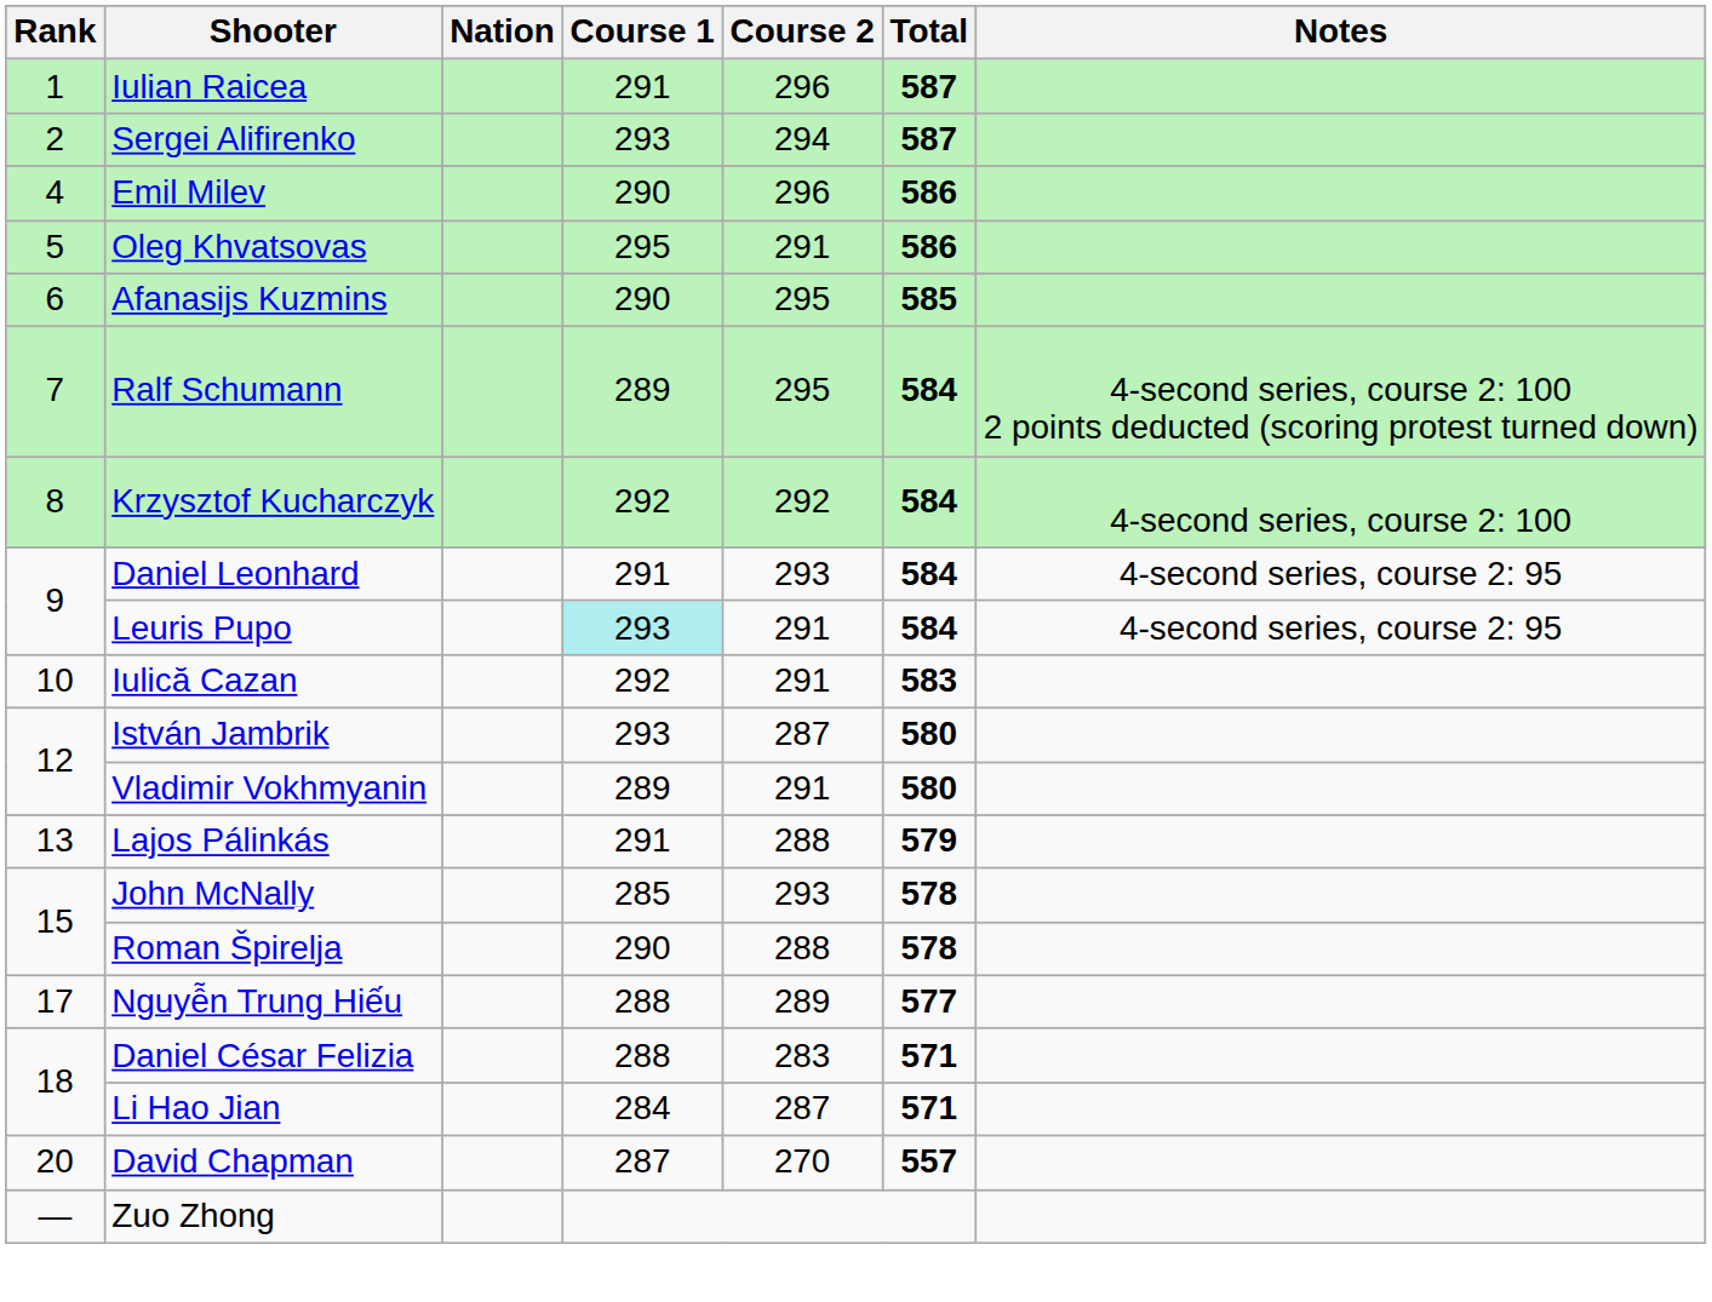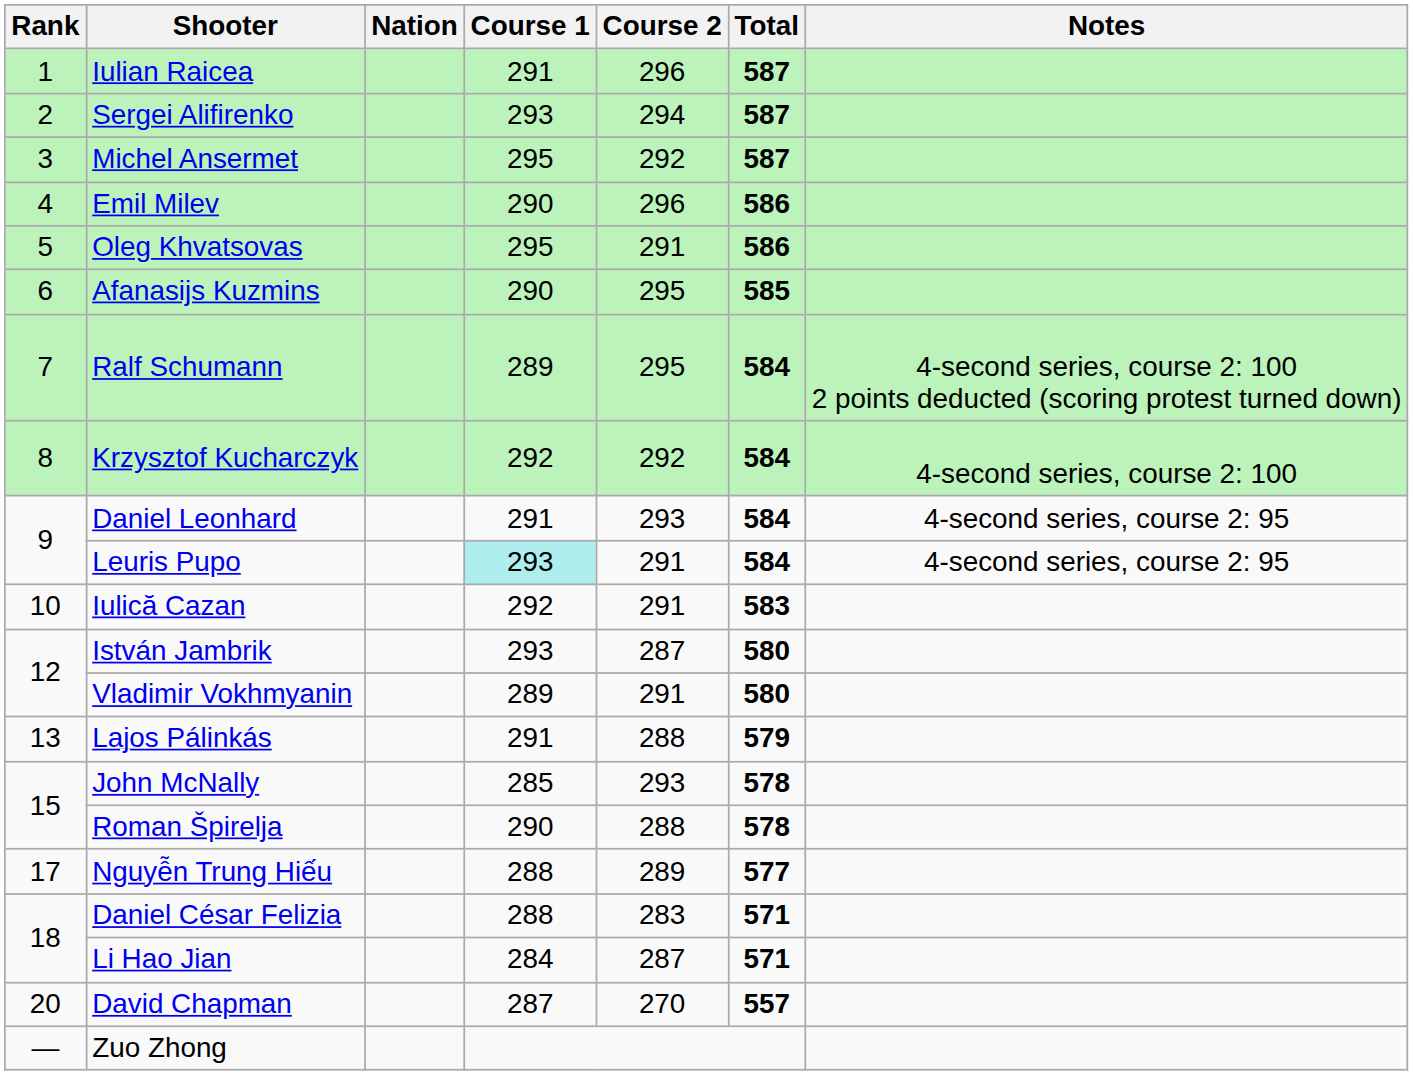 <table class="wikitable sortable" style="text-align: center">
 <tr>
 <th>Rank</th>
 <th>Shooter</th>
 <th>Nation</th>
 <th>Course 1</th>
 <th>Course 2</th>
 <th>Total</th>
 <th>Notes</th>
 </tr>
 <tr bgcolor=#bbf3bb>
 <td>1</td>
 <td align=left><a href='#'>Iulian Raicea</a></td>
 <td align=left></td>
 <td>291</td>
 <td>296</td>
 <td><strong>587</strong></td>
 <td></td>
 </tr>
 <tr bgcolor=#bbf3bb>
 <td>2</td>
 <td align=left><a href='#'>Sergei Alifirenko</a></td>
 <td align=left></td>
 <td>293</td>
 <td>294</td>
+<td><strong>587</strong></td>
+<td></td>
+</tr>
+<tr bgcolor=#bbf3bb>
+<td>3</td>
+<td align=left><a href='#'>Michel Ansermet</a></td>
+<td align=left></td>
+<td>295</td>
+<td>292</td>
 <td><strong>587</strong></td>
 <td></td>
 </tr>
 <tr bgcolor=#bbf3bb>
 <td>4</td>
 <td align=left><a href='#'>Emil Milev</a></td>
 <td align=left></td>
 <td>290</td>
 <td>296</td>
 <td><strong>586</strong></td>
 <td></td>
 </tr>
 <tr bgcolor=#bbf3bb>
 <td>5</td>
 <td align=left><a href='#'>Oleg Khvatsovas</a></td>
 <td align=left></td>
 <td>295</td>
 <td>291</td>
 <td><strong>586</strong></td>
 <td></td>
 </tr>
 <tr bgcolor=#bbf3bb>
 <td>6</td>
 <td align=left><a href='#'>Afanasijs Kuzmins</a></td>
 <td align=left></td>
 <td>290</td>
 <td>295</td>
 <td><strong>585</strong></td>
 <td></td>
 </tr>
 <tr bgcolor=#bbf3bb>
 <td>7</td>
 <td align=left><a href='#'>Ralf Schumann</a></td>
 <td align=left></td>
 <td>289</td>
 <td>295</td>
 <td><strong>584</strong></td>
 <td><br>4-second series, course 2: 100<br>2 points deducted (scoring protest turned down)</td>
 </tr>
 <tr bgcolor=#bbf3bb>
 <td>8</td>
 <td align=left><a href='#'>Krzysztof Kucharczyk</a></td>
 <td align=left></td>
 <td>292</td>
 <td>292</td>
 <td><strong>584</strong></td>
 <td><br>4-second series, course 2: 100</td>
 </tr>
 <tr>
 <td rowspan=2>9</td>
 <td align=left><a href='#'>Daniel Leonhard</a></td>
 <td align=left></td>
 <td>291</td>
 <td>293</td>
 <td><strong>584</strong></td>
 <td>4-second series, course 2: 95</td>
 </tr>
 <tr>
 <td align=left><a href='#'>Leuris Pupo</a></td>
 <td align=left></td>
 <td style="background: paleturquoise;">293</td>
 <td>291</td>
 <td><strong>584</strong></td>
 <td>4-second series, course 2: 95</td>
 </tr>
 <tr>
 <td>10</td>
 <td align=left><a href='#'>Iulică Cazan</a></td>
 <td align=left></td>
 <td>292</td>
 <td>291</td>
 <td><strong>583</strong></td>
 <td></td>
 </tr>
 <tr>
 <td rowspan=2>12</td>
 <td align=left><a href='#'>István Jambrik</a></td>
 <td align=left></td>
 <td>293</td>
 <td>287</td>
 <td><strong>580</strong></td>
 <td></td>
 </tr>
 <tr>
 <td align=left><a href='#'>Vladimir Vokhmyanin</a></td>
 <td align=left></td>
 <td>289</td>
 <td>291</td>
 <td><strong>580</strong></td>
 <td></td>
 </tr>
 <tr>
 <td>13</td>
 <td align=left><a href='#'>Lajos Pálinkás</a></td>
 <td align=left></td>
 <td>291</td>
 <td>288</td>
 <td><strong>579</strong></td>
 <td></td>
 </tr>
 <tr>
 <td rowspan=2>15</td>
 <td align=left><a href='#'>John McNally</a></td>
 <td align=left></td>
 <td>285</td>
 <td>293</td>
 <td><strong>578</strong></td>
 <td></td>
 </tr>
 <tr>
 <td align=left><a href='#'>Roman Špirelja</a></td>
 <td align=left></td>
 <td>290</td>
 <td>288</td>
 <td><strong>578</strong></td>
 <td></td>
 </tr>
 <tr>
 <td>17</td>
 <td align=left><a href='#'>Nguyễn Trung Hiếu</a></td>
 <td align=left></td>
 <td>288</td>
 <td>289</td>
 <td><strong>577</strong></td>
 <td></td>
 </tr>
 <tr>
 <td rowspan=2>18</td>
 <td align=left><a href='#'>Daniel César Felizia</a></td>
 <td align=left></td>
 <td>288</td>
 <td>283</td>
 <td><strong>571</strong></td>
 <td></td>
 </tr>
 <tr>
 <td align=left><a href='#'>Li Hao Jian</a></td>
 <td align=left></td>
 <td>284</td>
 <td>287</td>
 <td><strong>571</strong></td>
 <td></td>
 </tr>
 <tr>
 <td>20</td>
 <td align=left><a href='#'>David Chapman</a></td>
 <td align=left></td>
 <td>287</td>
 <td>270</td>
 <td><strong>557</strong></td>
 <td></td>
 </tr>
 <tr>
 <td data-sort-value=21>—</td>
 <td align=left>Zuo Zhong</td>
 <td align=left></td>
 <td colspan=3 data-sort-value=0></td>
 <td></td>
 </tr>
 </table>
